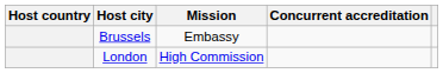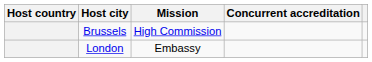 <table class="wikitable plainrowheaders" style="text-align:center;">
 <tr>
 <th scope="col">Host country</th>
 <th scope="col">Host city</th>
 <th scope="col">Mission</th>
 <th scope="col">Concurrent accreditation</th>
 <th scope="col"></th>
 </tr>
 <tr>
 <th scope="row"></th>
 <td><a href='#'>Brussels</a></td>
-<td>Embassy</td>
+<td><a href='#'>High Commission</a></td>
 <td></td>
 <td></td>
 </tr>
 <tr>
 <th scope="row"></th>
 <td><a href='#'>London</a></td>
-<td><a href='#'>High Commission</a></td>
+<td>Embassy</td>
 <td></td>
 <td></td>
 </tr>
 </table>
